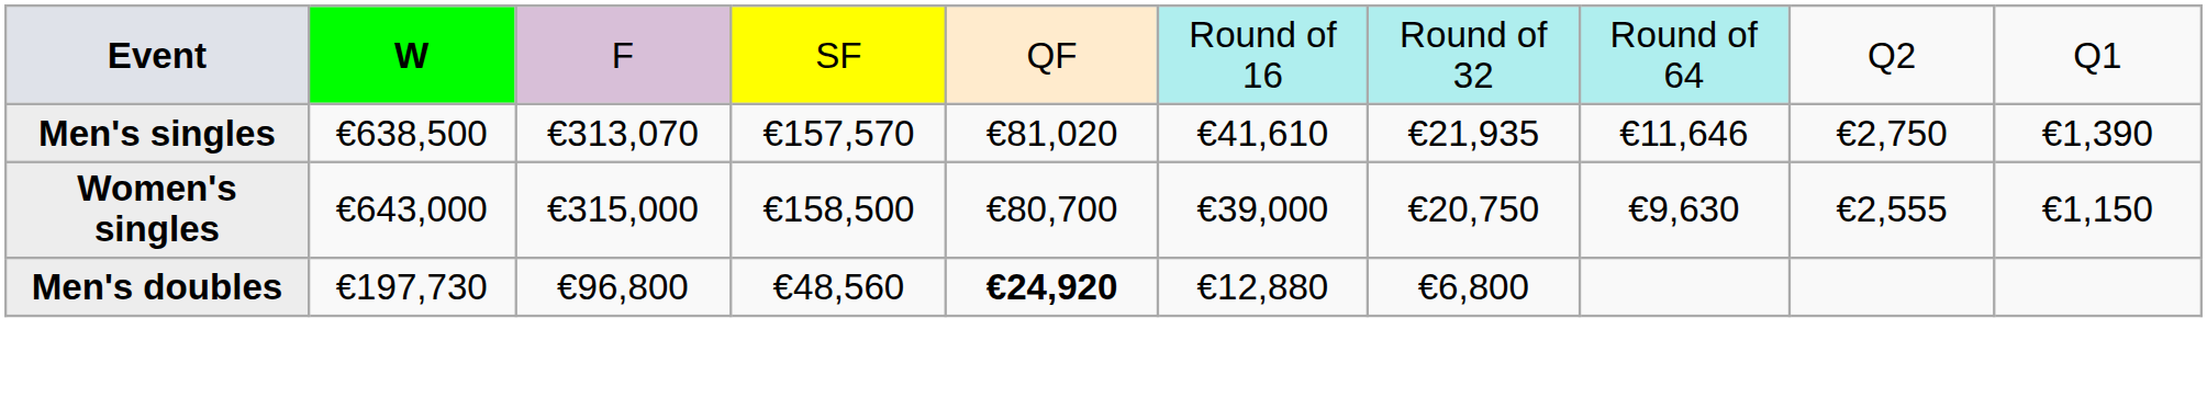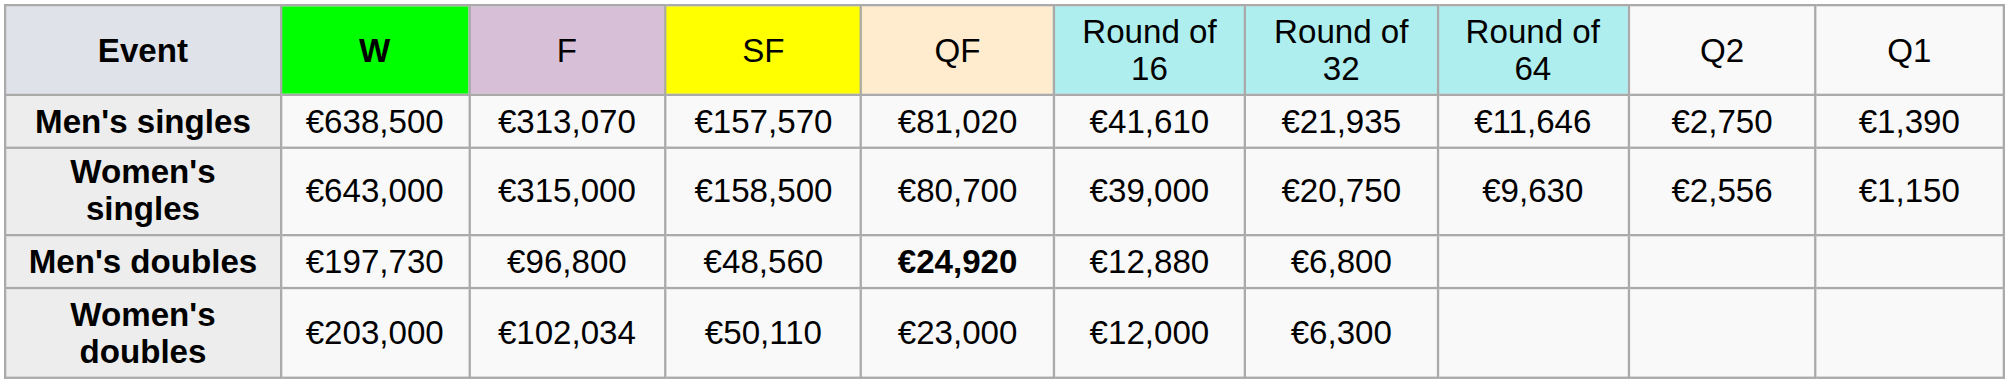 <table class=wikitable style=font-size:90%;text-align:center>
 <tr>
 <td width=130 bgcolor=dfe2e9><strong>Event</strong></td>
 <td width=80 bgcolor=lime><strong>W</strong></td>
 <td width=85 bgcolor=thistle>F</td>
 <td width=85 bgcolor=ffff00>SF</td>
 <td width=85 bgcolor=ffebcd>QF</td>
 <td width=85 bgcolor=afeeee>Round of 16</td>
 <td width=85 bgcolor=afeeee>Round of 32</td>
 <td width=85 bgcolor=afeeee>Round of 64</td>
 <td width=85>Q2</td>
 <td width=85>Q1</td>
 </tr>
 <tr>
 <th style=background:#ededed>Men's singles</th>
 <td>€638,500</td>
 <td>€313,070</td>
 <td>€157,570</td>
 <td>€81,020</td>
 <td>€41,610</td>
 <td>€21,935</td>
 <td>€11,646</td>
 <td>€2,750</td>
 <td>€1,390</td>
 </tr>
 <tr>
 <th style=background:#ededed>Women's singles</th>
 <td>€643,000</td>
 <td>€315,000</td>
 <td>€158,500</td>
 <td>€80,700</td>
 <td>€39,000</td>
 <td>€20,750</td>
 <td>€9,630</td>
-<td>€2,555</td>
+<td>€2,556</td>
 <td>€1,150</td>
 </tr>
 <tr>
 <th style=background:#ededed>Men's doubles</th>
 <td>€197,730</td>
 <td>€96,800</td>
 <td>€48,560</td>
 <td><strong>€24,920</strong></td>
 <td>€12,880</td>
 <td>€6,800</td>
 <td></td>
 <td></td>
 <td></td>
 </tr>
+<tr>
+<th style=background:#ededed>Women's doubles</th>
+<td>€203,000</td>
+<td>€102,034</td>
+<td>€50,110</td>
+<td>€23,000</td>
+<td>€12,000</td>
+<td>€6,300</td>
+<td></td>
+<td></td>
+<td></td>
+</tr>
 </table>
